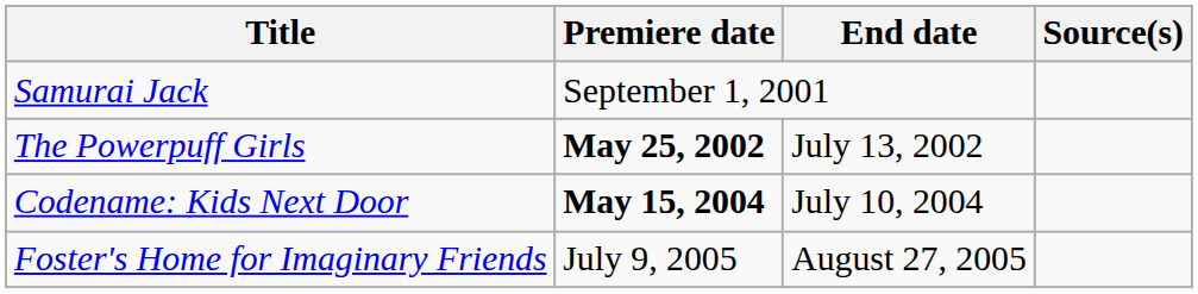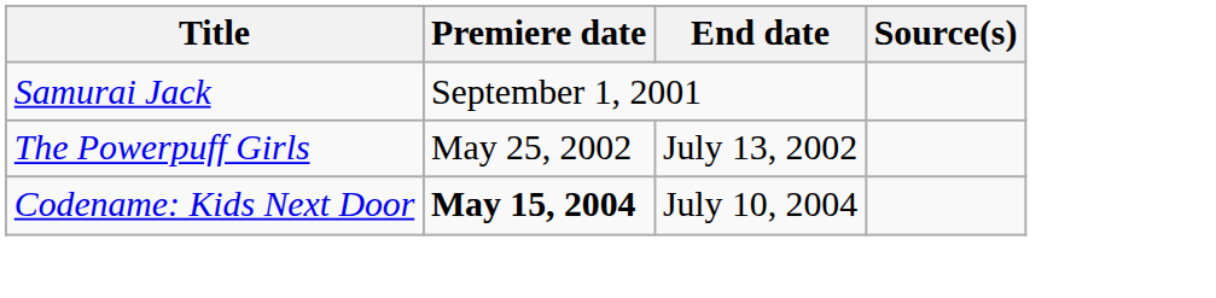 <table class="wikitable sortable">
 <tr>
 <th>Title</th>
 <th>Premiere date</th>
 <th>End date</th>
 <th>Source(s)</th>
 </tr>
 <tr>
 <td><em><a href='#'>Samurai Jack</a></em></td>
 <td colspan=2>September 1, 2001</td>
 <td></td>
 </tr>
 <tr>
 <td><em><a href='#'>The Powerpuff Girls</a></em></td>
-<td><strong>May 25, 2002</strong></td>
+<td>May 25, 2002</td>
 <td>July 13, 2002</td>
 <td></td>
 </tr>
 <tr>
 <td><em><a href='#'>Codename: Kids Next Door</a></em></td>
 <td><strong>May 15, 2004</strong></td>
 <td>July 10, 2004</td>
 <td></td>
 </tr>
-<tr>
-<td><em><a href='#'>Foster's Home for Imaginary Friends</a></em></td>
-<td>July 9, 2005</td>
-<td>August 27, 2005</td>
-<td></td>
-</tr>
 </table>
